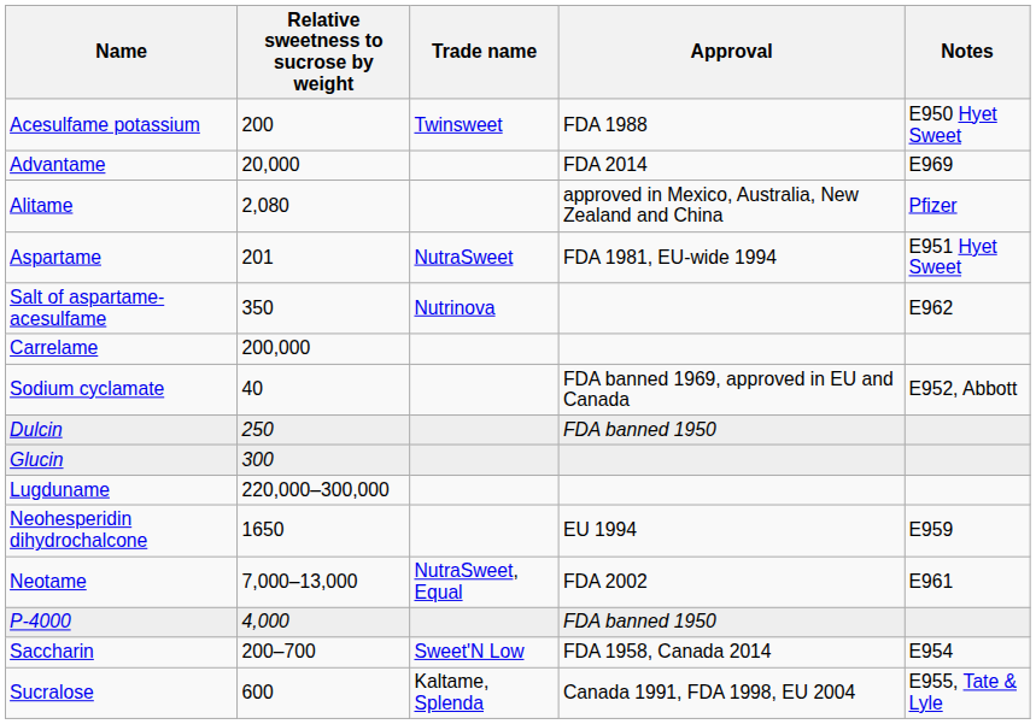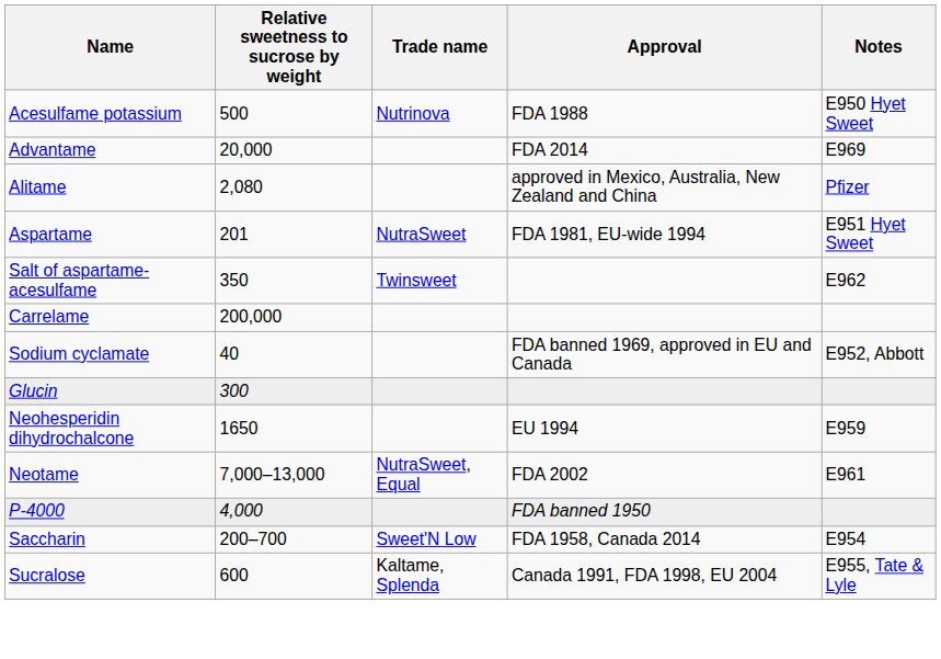 <table class="wikitable sortable">
 <tr>
 <th>Name</th>
 <th data-sort-type="number">Relative sweetness to<br>sucrose by weight</th>
 <th>Trade name</th>
 <th>Approval</th>
 <th ! class="unsortable">Notes</th>
 </tr>
 <tr>
 <td><a href='#'>Acesulfame potassium</a></td>
-<td>200</td>
-<td><a href='#'>Twinsweet</a></td>
+<td>500</td>
+<td><a href='#'>Nutrinova</a></td>
 <td>FDA 1988</td>
 <td>E950 <a href='#'>Hyet Sweet</a></td>
 </tr>
 <tr>
 <td><a href='#'>Advantame</a></td>
 <td>20,000</td>
 <td></td>
 <td>FDA 2014</td>
 <td>E969</td>
 </tr>
 <tr>
 <td><a href='#'>Alitame</a></td>
 <td>2,080</td>
 <td></td>
 <td>approved in Mexico, Australia, New Zealand and China</td>
 <td><a href='#'>Pfizer</a></td>
 </tr>
 <tr>
 <td><a href='#'>Aspartame</a></td>
 <td>201</td>
 <td><a href='#'>NutraSweet</a></td>
 <td>FDA 1981, EU-wide 1994</td>
 <td>E951 <a href='#'>Hyet Sweet</a></td>
 </tr>
 <tr>
 <td><a href='#'>Salt of aspartame-acesulfame</a></td>
 <td>350</td>
-<td><a href='#'>Nutrinova</a></td>
+<td><a href='#'>Twinsweet</a></td>
 <td></td>
 <td>E962</td>
 </tr>
 <tr>
 <td><a href='#'>Carrelame</a></td>
 <td>200,000</td>
 <td></td>
 <td></td>
 <td></td>
 </tr>
 <tr>
 <td><a href='#'>Sodium cyclamate</a></td>
 <td>40</td>
 <td></td>
 <td>FDA banned 1969, approved in EU and Canada</td>
 <td>E952, Abbott</td>
 </tr>
 <tr>
-<td style="background:#EEEEEE"><em><a href='#'>Dulcin</a></em></td>
-<td style="background:#EEEEEE"><em>250</em></td>
-<td style="background:#EEEEEE"></td>
-<td style="background:#EEEEEE"><em>FDA banned 1950</em></td>
-<td style="background:#EEEEEE"></td>
-</tr>
-<tr>
 <td style="background:#EEEEEE"><em><a href='#'>Glucin</a></em></td>
 <td style="background:#EEEEEE"><em>300</em></td>
 <td style="background:#EEEEEE"></td>
 <td style="background:#EEEEEE"></td>
 <td style="background:#EEEEEE"></td>
-</tr>
-<tr>
-<td><a href='#'>Lugduname</a></td>
-<td>220,000–300,000</td>
-<td></td>
-<td></td>
-<td></td>
 </tr>
 <tr>
 <td><a href='#'>Neohesperidin dihydrochalcone</a></td>
 <td>1650</td>
 <td></td>
 <td>EU 1994</td>
 <td>E959</td>
 </tr>
 <tr>
 <td><a href='#'>Neotame</a></td>
 <td>7,000–13,000</td>
 <td><a href='#'>NutraSweet</a>, <a href='#'>Equal</a></td>
 <td>FDA 2002</td>
 <td>E961</td>
 </tr>
 <tr>
 <td style="background:#EEEEEE"><em><a href='#'>P-4000</a></em></td>
 <td style="background:#EEEEEE"><em>4,000</em></td>
 <td style="background:#EEEEEE"></td>
 <td style="background:#EEEEEE"><em>FDA banned 1950</em></td>
 <td style="background:#EEEEEE"></td>
 </tr>
 <tr>
 <td><a href='#'>Saccharin</a></td>
 <td>200–700</td>
 <td><a href='#'>Sweet'N Low</a></td>
 <td>FDA 1958, Canada 2014</td>
 <td>E954</td>
 </tr>
 <tr>
 <td><a href='#'>Sucralose</a></td>
 <td>600</td>
 <td>Kaltame, <a href='#'>Splenda</a></td>
 <td>Canada 1991, FDA 1998, EU 2004</td>
 <td>E955, <a href='#'>Tate & Lyle</a></td>
 </tr>
 </table>
